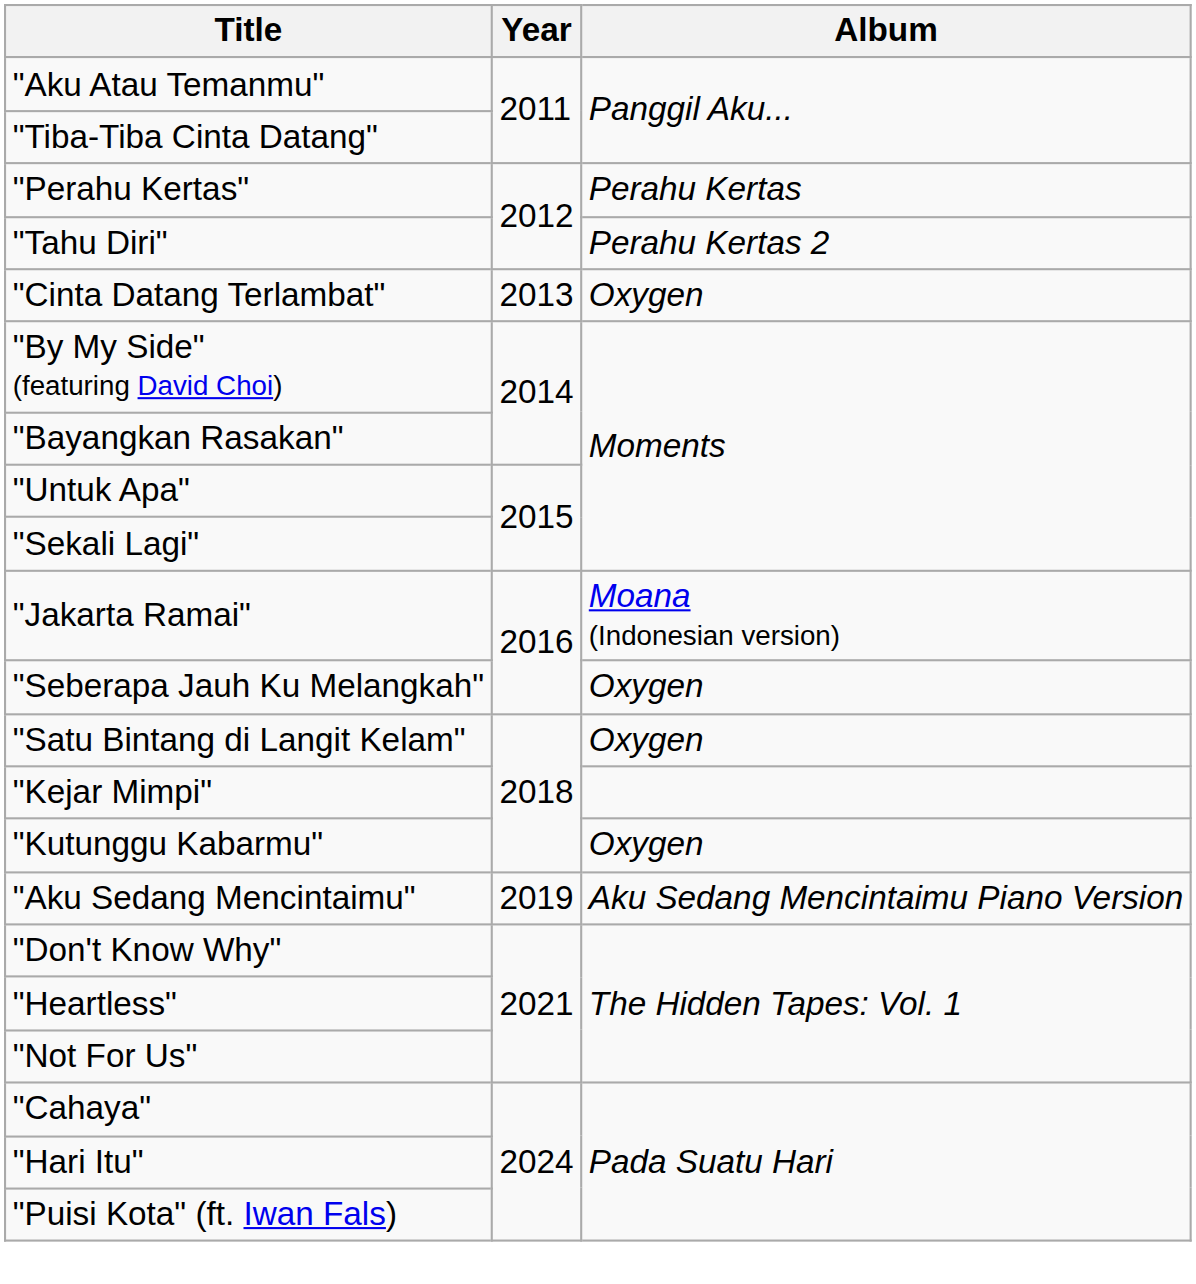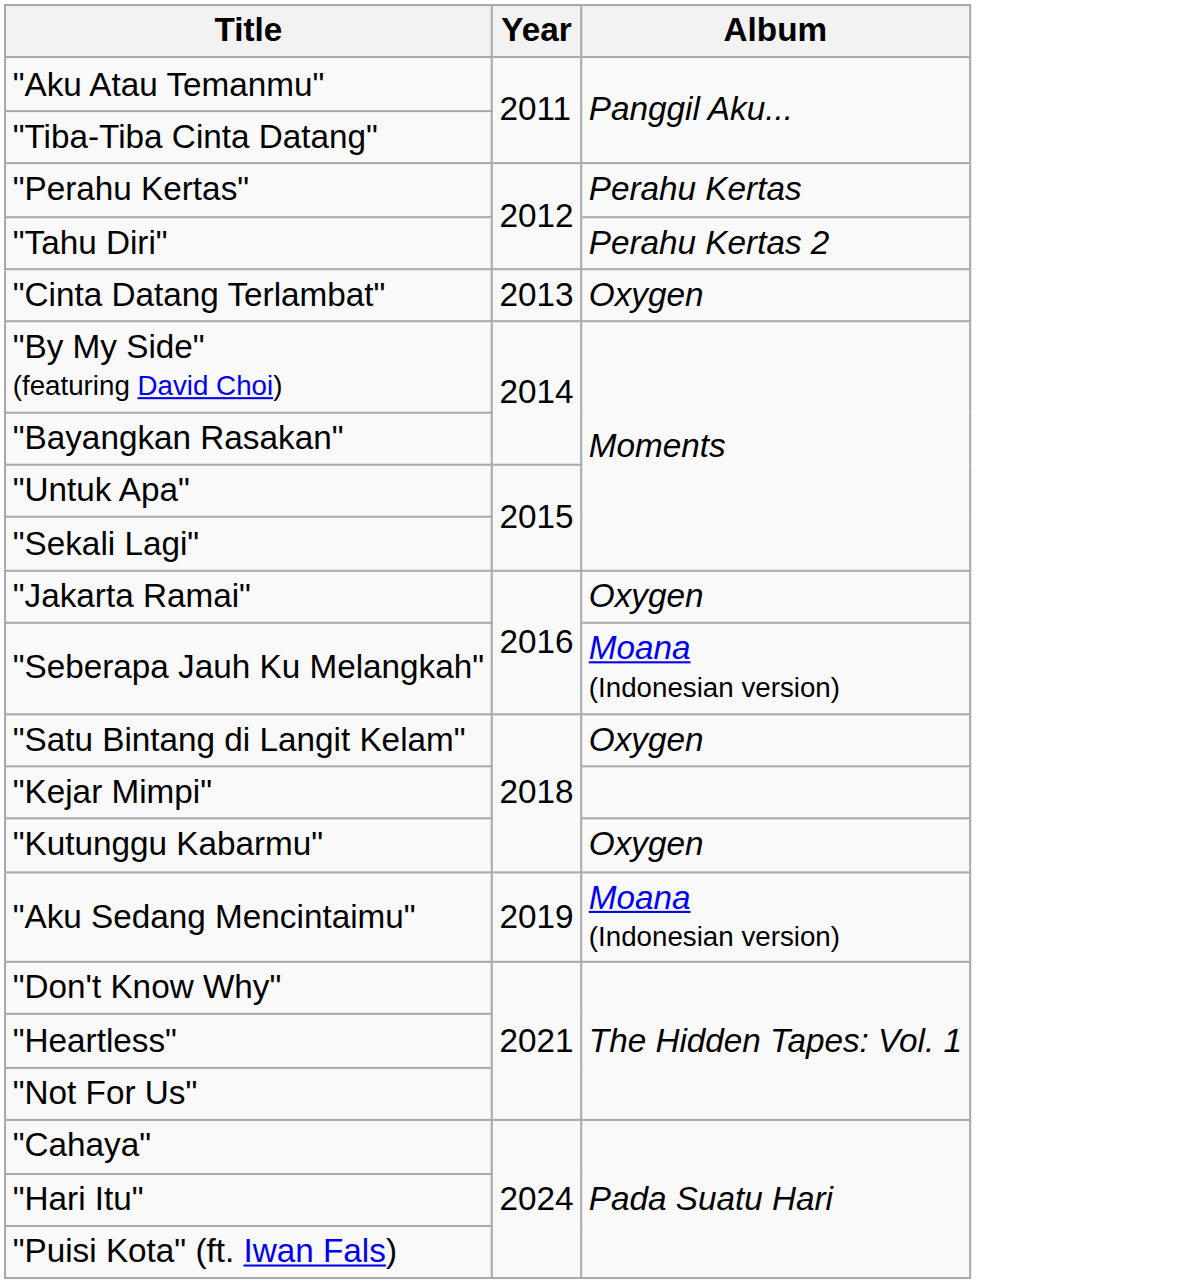 <table class="wikitable">
 <tr>
 <th scope="col">Title</th>
 <th scope="col">Year</th>
 <th scope="col">Album</th>
 </tr>
 <tr>
 <td>"Aku Atau Temanmu"</td>
 <td rowspan="2">2011</td>
 <td rowspan="2"><em>Panggil Aku...</em></td>
 </tr>
 <tr>
 <td>"Tiba-Tiba Cinta Datang"</td>
 </tr>
 <tr>
 <td>"Perahu Kertas"</td>
 <td rowspan="2">2012</td>
 <td><em>Perahu Kertas</em></td>
 </tr>
 <tr>
 <td>"Tahu Diri"</td>
 <td><em>Perahu Kertas 2</em></td>
 </tr>
 <tr>
 <td>"Cinta Datang Terlambat"</td>
 <td>2013</td>
 <td><em>Oxygen</em></td>
 </tr>
 <tr>
 <td>"By My Side" <br><small>(featuring <a href='#'>David Choi</a>)</small></td>
 <td rowspan="2">2014</td>
 <td rowspan="4"><em>Moments</em></td>
 </tr>
 <tr>
 <td>"Bayangkan Rasakan"</td>
 </tr>
 <tr>
 <td>"Untuk Apa"</td>
 <td rowspan="2">2015</td>
 </tr>
 <tr>
 <td>"Sekali Lagi"</td>
 </tr>
 <tr>
 <td>"Jakarta Ramai"</td>
 <td rowspan="2">2016</td>
-<td><em><a href='#'>Moana</a></em> <br><small>(Indonesian version)</small></td>
+<td><em>Oxygen</em></td>
 </tr>
 <tr>
 <td>"Seberapa Jauh Ku Melangkah"</td>
-<td><em>Oxygen</em></td>
+<td><em><a href='#'>Moana</a></em> <br><small>(Indonesian version)</small></td>
 </tr>
 <tr>
 <td>"Satu Bintang di Langit Kelam"</td>
 <td rowspan="3">2018</td>
 <td><em>Oxygen</em></td>
 </tr>
 <tr>
 <td>"Kejar Mimpi"</td>
 <td></td>
 </tr>
 <tr>
 <td>"Kutunggu Kabarmu"</td>
 <td><em>Oxygen</em></td>
 </tr>
 <tr>
 <td>"Aku Sedang Mencintaimu"</td>
 <td>2019</td>
-<td><em>Aku Sedang Mencintaimu Piano Version</em></td>
+<td><em><a href='#'>Moana</a></em> <br><small>(Indonesian version)</small></td>
 </tr>
 <tr>
 <td>"Don't Know Why"</td>
 <td rowspan="3">2021</td>
 <td rowspan="3"><em>The Hidden Tapes: Vol. 1</em></td>
 </tr>
 <tr>
 <td>"Heartless"</td>
 </tr>
 <tr>
 <td>"Not For Us"</td>
 </tr>
 <tr>
 <td>"Cahaya"</td>
 <td rowspan="3">2024</td>
 <td rowspan="3"><em>Pada Suatu Hari</em></td>
 </tr>
 <tr>
 <td>"Hari Itu"</td>
 </tr>
 <tr>
 <td>"Puisi Kota" (ft. <a href='#'>Iwan Fals</a>)</td>
 </tr>
 </table>
